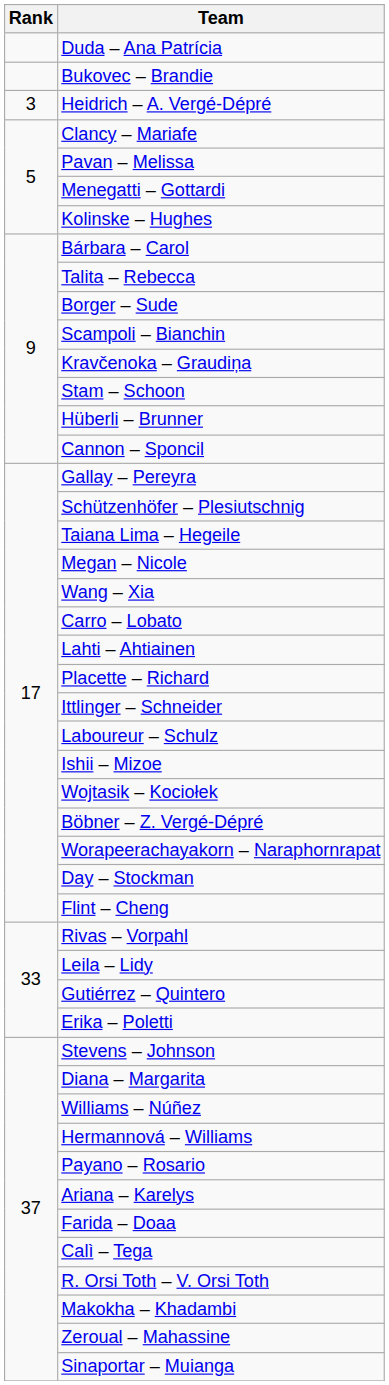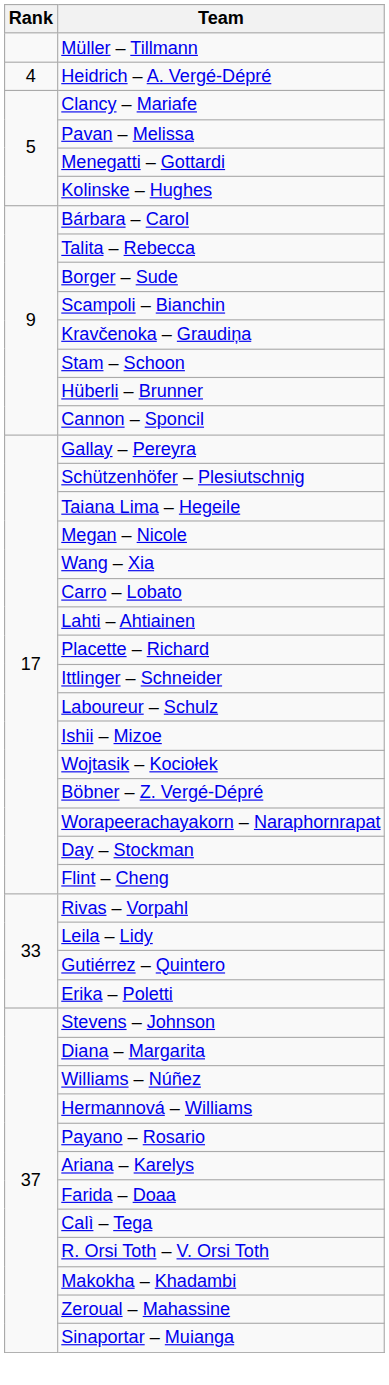 <table class="wikitable">
 <tr>
 <th>Rank</th>
 <th>Team</th>
 </tr>
 <tr>
 <td style="text-align: center;"></td>
-<td> <a href='#'>Duda</a> – <a href='#'>Ana Patrícia</a></td>
+<td> <a href='#'>Müller</a> – <a href='#'>Tillmann</a></td>
 </tr>
 <tr>
-<td style="text-align: center;"></td>
-<td> <a href='#'>Bukovec</a> – <a href='#'>Brandie</a></td>
-</tr>
-<tr>
-<td style="text-align: center;">3</td>
+<td style="text-align: center;">4</td>
 <td> <a href='#'>Heidrich</a> – <a href='#'>A. Vergé-Dépré</a></td>
 </tr>
 <tr>
 <td style="text-align: center;" rowspan=4>5</td>
 <td> <a href='#'>Clancy</a> – <a href='#'>Mariafe</a></td>
 </tr>
 <tr>
 <td> <a href='#'>Pavan</a> – <a href='#'>Melissa</a></td>
 </tr>
 <tr>
 <td> <a href='#'>Menegatti</a> – <a href='#'>Gottardi</a></td>
 </tr>
 <tr>
 <td> <a href='#'>Kolinske</a> – <a href='#'>Hughes</a></td>
 </tr>
 <tr>
 <td style="text-align: center;" rowspan=8>9</td>
 <td> <a href='#'>Bárbara</a> – <a href='#'>Carol</a></td>
 </tr>
 <tr>
 <td> <a href='#'>Talita</a> – <a href='#'>Rebecca</a></td>
 </tr>
 <tr>
 <td> <a href='#'>Borger</a> – <a href='#'>Sude</a></td>
 </tr>
 <tr>
 <td> <a href='#'>Scampoli</a> – <a href='#'>Bianchin</a></td>
 </tr>
 <tr>
 <td> <a href='#'>Kravčenoka</a> – <a href='#'>Graudiņa</a></td>
 </tr>
 <tr>
 <td> <a href='#'>Stam</a> – <a href='#'>Schoon</a></td>
 </tr>
 <tr>
 <td> <a href='#'>Hüberli</a> – <a href='#'>Brunner</a></td>
 </tr>
 <tr>
 <td> <a href='#'>Cannon</a> – <a href='#'>Sponcil</a></td>
 </tr>
 <tr>
 <td style="text-align: center;" rowspan=16>17</td>
 <td> <a href='#'>Gallay</a> – <a href='#'>Pereyra</a></td>
 </tr>
 <tr>
 <td> <a href='#'>Schützenhöfer</a> – <a href='#'>Plesiutschnig</a></td>
 </tr>
 <tr>
 <td> <a href='#'>Taiana Lima</a> – <a href='#'>Hegeile</a></td>
 </tr>
 <tr>
 <td> <a href='#'>Megan</a> – <a href='#'>Nicole</a></td>
 </tr>
 <tr>
 <td> <a href='#'>Wang</a> – <a href='#'>Xia</a></td>
 </tr>
 <tr>
 <td> <a href='#'>Carro</a> – <a href='#'>Lobato</a></td>
 </tr>
 <tr>
 <td> <a href='#'>Lahti</a> – <a href='#'>Ahtiainen</a></td>
 </tr>
 <tr>
 <td> <a href='#'>Placette</a> – <a href='#'>Richard</a></td>
 </tr>
 <tr>
 <td> <a href='#'>Ittlinger</a> – <a href='#'>Schneider</a></td>
 </tr>
 <tr>
 <td> <a href='#'>Laboureur</a> – <a href='#'>Schulz</a></td>
 </tr>
 <tr>
 <td> <a href='#'>Ishii</a> – <a href='#'>Mizoe</a></td>
 </tr>
 <tr>
 <td> <a href='#'>Wojtasik</a> – <a href='#'>Kociołek</a></td>
 </tr>
 <tr>
 <td> <a href='#'>Böbner</a> – <a href='#'>Z. Vergé-Dépré</a></td>
 </tr>
 <tr>
 <td> <a href='#'>Worapeerachayakorn</a> – <a href='#'>Naraphornrapat</a></td>
 </tr>
 <tr>
 <td> <a href='#'>Day</a> – <a href='#'>Stockman</a></td>
 </tr>
 <tr>
 <td> <a href='#'>Flint</a> – <a href='#'>Cheng</a></td>
 </tr>
 <tr>
 <td style="text-align: center;" rowspan=4>33</td>
 <td> <a href='#'>Rivas</a> – <a href='#'>Vorpahl</a></td>
 </tr>
 <tr>
 <td> <a href='#'>Leila</a> – <a href='#'>Lidy</a></td>
 </tr>
 <tr>
 <td> <a href='#'>Gutiérrez</a> – <a href='#'>Quintero</a></td>
 </tr>
 <tr>
 <td> <a href='#'>Erika</a> – <a href='#'>Poletti</a></td>
 </tr>
 <tr>
 <td style="text-align: center;" rowspan=12>37</td>
 <td> <a href='#'>Stevens</a> – <a href='#'>Johnson</a></td>
 </tr>
 <tr>
 <td> <a href='#'>Diana</a> – <a href='#'>Margarita</a></td>
 </tr>
 <tr>
 <td> <a href='#'>Williams</a> – <a href='#'>Núñez</a></td>
 </tr>
 <tr>
 <td> <a href='#'>Hermannová</a> – <a href='#'>Williams</a></td>
 </tr>
 <tr>
 <td> <a href='#'>Payano</a> – <a href='#'>Rosario</a></td>
 </tr>
 <tr>
 <td> <a href='#'>Ariana</a> – <a href='#'>Karelys</a></td>
 </tr>
 <tr>
 <td> <a href='#'>Farida</a> – <a href='#'>Doaa</a></td>
 </tr>
 <tr>
 <td> <a href='#'>Calì</a> – <a href='#'>Tega</a></td>
 </tr>
 <tr>
 <td> <a href='#'>R. Orsi Toth</a> – <a href='#'>V. Orsi Toth</a></td>
 </tr>
 <tr>
 <td> <a href='#'>Makokha</a> – <a href='#'>Khadambi</a></td>
 </tr>
 <tr>
 <td> <a href='#'>Zeroual</a> – <a href='#'>Mahassine</a></td>
 </tr>
 <tr>
 <td> <a href='#'>Sinaportar</a> – <a href='#'>Muianga</a></td>
 </tr>
 </table>
